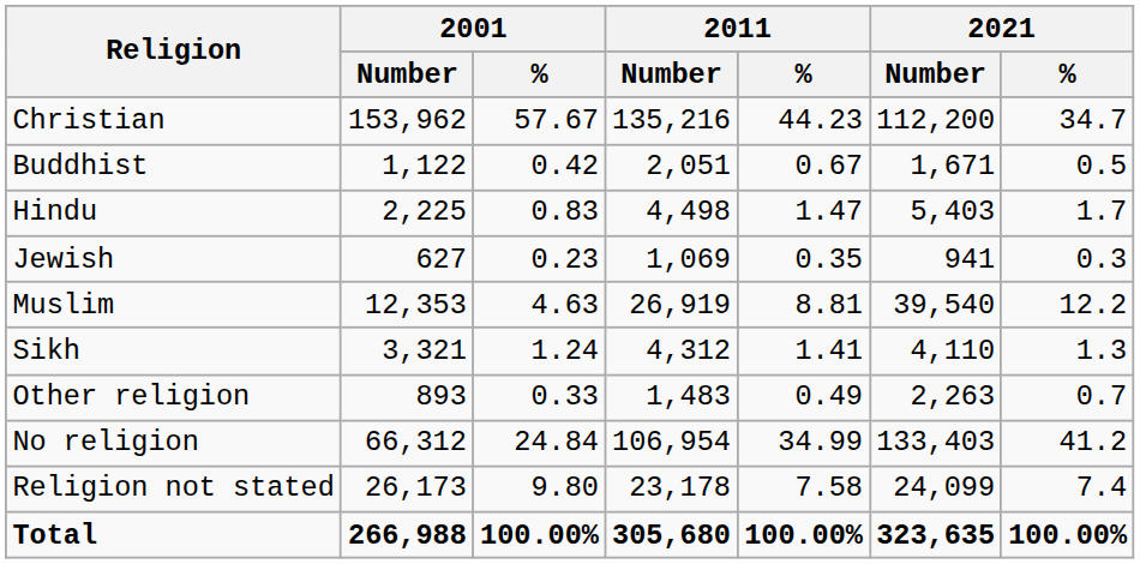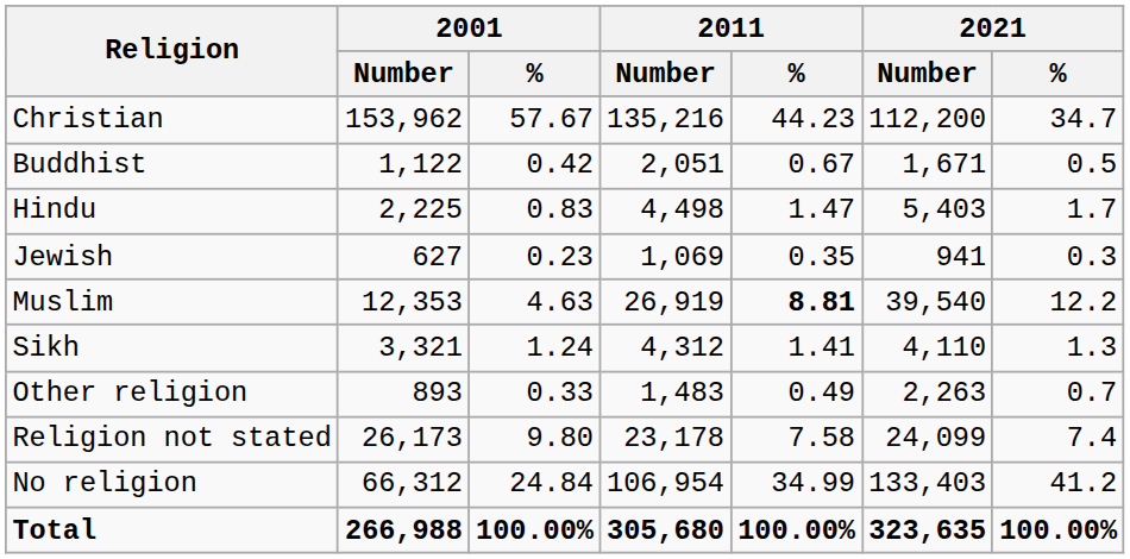 <table class="wikitable sortable" style="text-align:right">
 <tr>
 <th rowspan="2">Religion</th>
 <th colspan="2">2001</th>
 <th colspan="2">2011</th>
 <th colspan="2">2021</th>
 </tr>
 <tr>
 <th>Number</th>
 <th>%</th>
 <th>Number</th>
 <th>%</th>
 <th>Number</th>
 <th>%</th>
 </tr>
 <tr>
 <td style="text-align:left">Christian</td>
 <td>153,962</td>
 <td>57.67</td>
 <td>135,216</td>
 <td>44.23</td>
 <td>112,200</td>
 <td>34.7</td>
 </tr>
 <tr>
 <td style="text-align:left">Buddhist</td>
 <td>1,122</td>
 <td>0.42</td>
 <td>2,051</td>
 <td>0.67</td>
 <td>1,671</td>
 <td>0.5</td>
 </tr>
 <tr>
 <td style="text-align:left">Hindu</td>
 <td>2,225</td>
 <td>0.83</td>
 <td>4,498</td>
 <td>1.47</td>
 <td>5,403</td>
 <td>1.7</td>
 </tr>
 <tr>
 <td style="text-align:left">Jewish</td>
 <td>627</td>
 <td>0.23</td>
 <td>1,069</td>
 <td>0.35</td>
 <td>941</td>
 <td>0.3</td>
 </tr>
 <tr>
 <td style="text-align:left">Muslim</td>
 <td>12,353</td>
 <td>4.63</td>
 <td>26,919</td>
-<td>8.81</td>
+<td><strong>8.81</strong></td>
 <td>39,540</td>
 <td>12.2</td>
 </tr>
 <tr>
 <td style="text-align:left">Sikh</td>
 <td>3,321</td>
 <td>1.24</td>
 <td>4,312</td>
 <td>1.41</td>
 <td>4,110</td>
 <td>1.3</td>
 </tr>
 <tr>
 <td style="text-align:left">Other religion</td>
 <td>893</td>
 <td>0.33</td>
 <td>1,483</td>
 <td>0.49</td>
 <td>2,263</td>
 <td>0.7</td>
 </tr>
 <tr>
+<td style="text-align:left">Religion not stated</td>
+<td>26,173</td>
+<td>9.80</td>
+<td>23,178</td>
+<td>7.58</td>
+<td>24,099</td>
+<td>7.4</td>
+</tr>
+<tr>
 <td style="text-align:left">No religion</td>
 <td>66,312</td>
 <td>24.84</td>
 <td>106,954</td>
 <td>34.99</td>
 <td>133,403</td>
 <td>41.2</td>
-</tr>
-<tr>
-<td style="text-align:left">Religion not stated</td>
-<td>26,173</td>
-<td>9.80</td>
-<td>23,178</td>
-<td>7.58</td>
-<td>24,099</td>
-<td>7.4</td>
 </tr>
 <tr>
 <td style="text-align:left"><strong>Total</strong></td>
 <td><strong>266,988</strong></td>
 <td><strong>100.00%</strong></td>
 <td><strong>305,680</strong></td>
 <td><strong>100.00%</strong></td>
 <td><strong>323,635</strong></td>
 <td><strong>100.00%</strong></td>
 </tr>
 </table>
